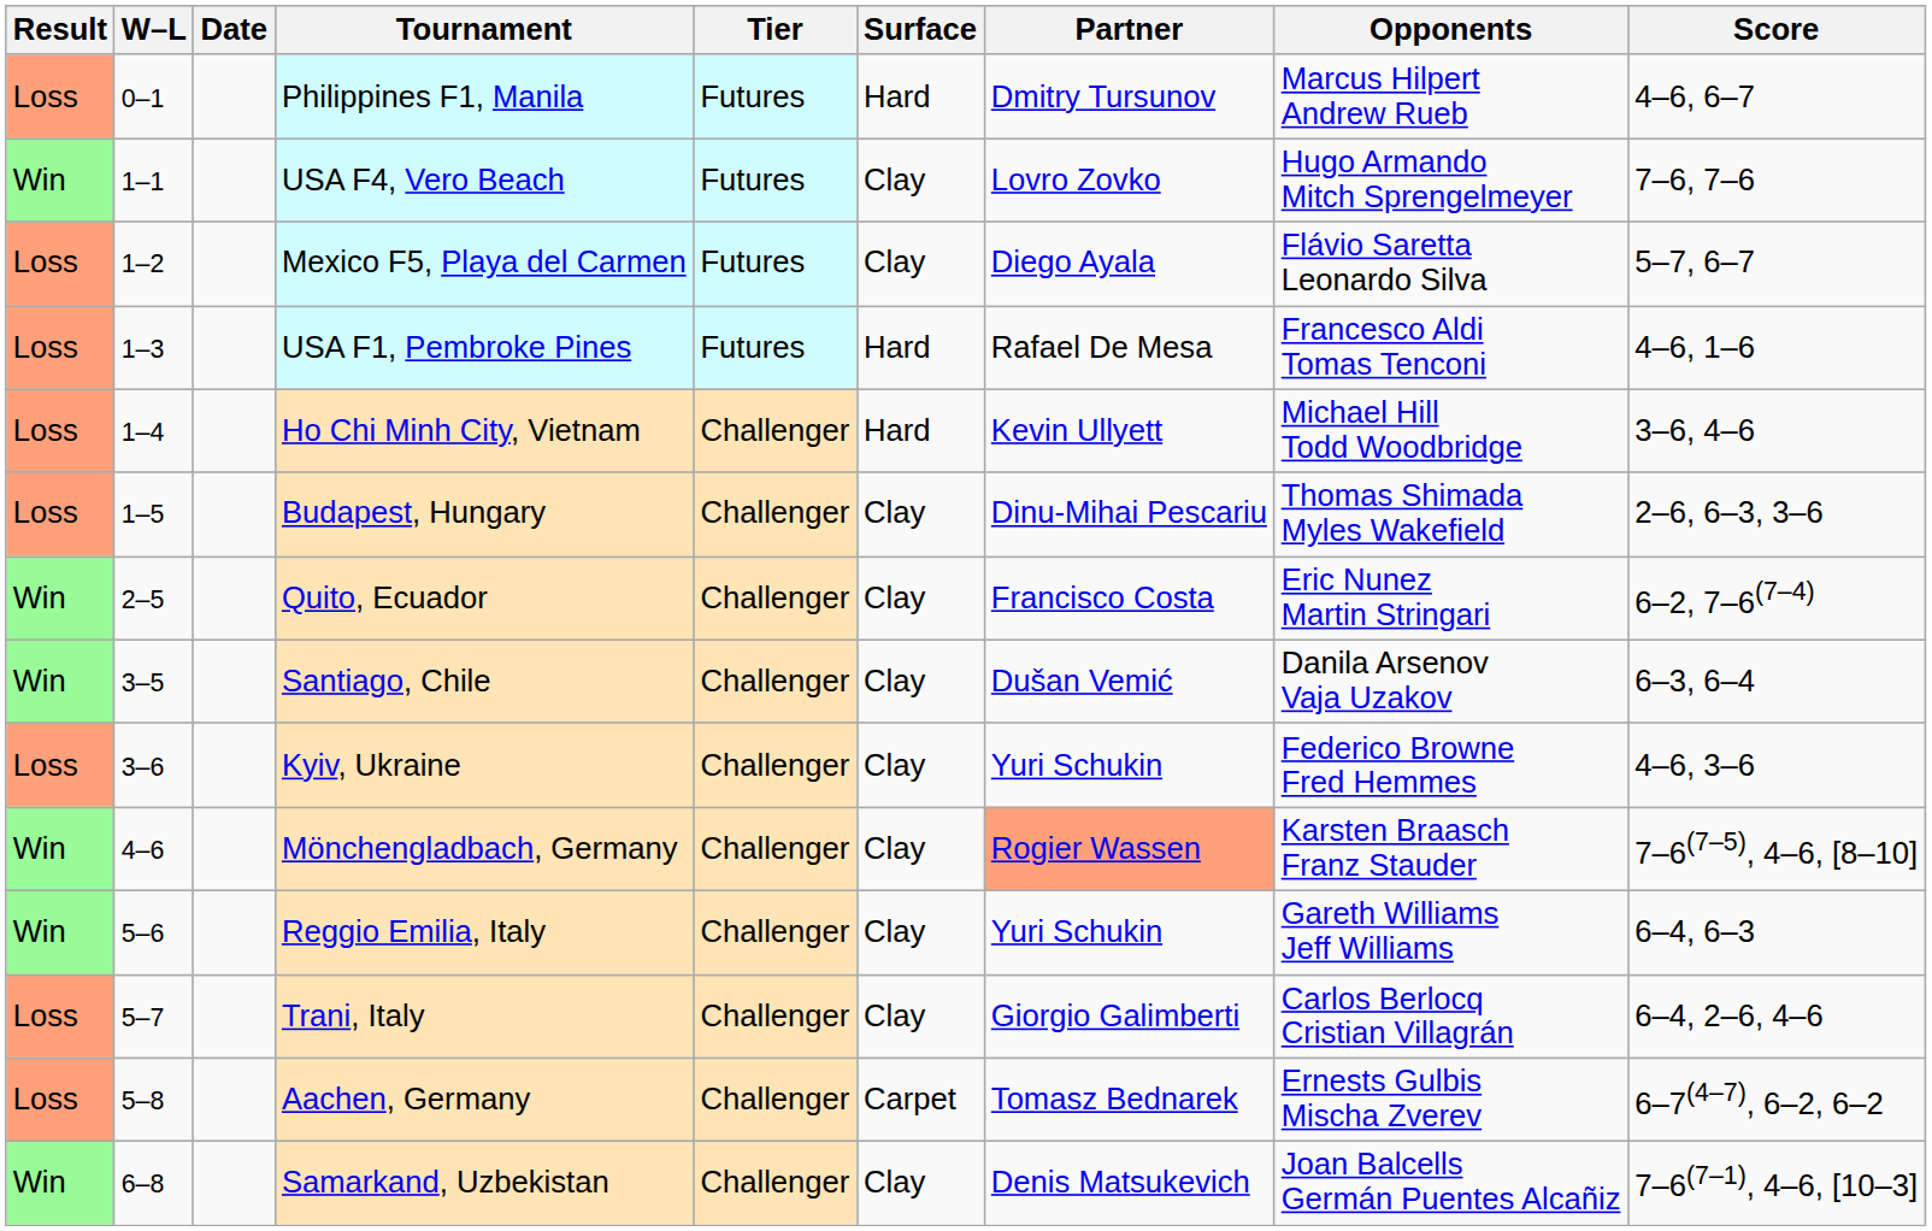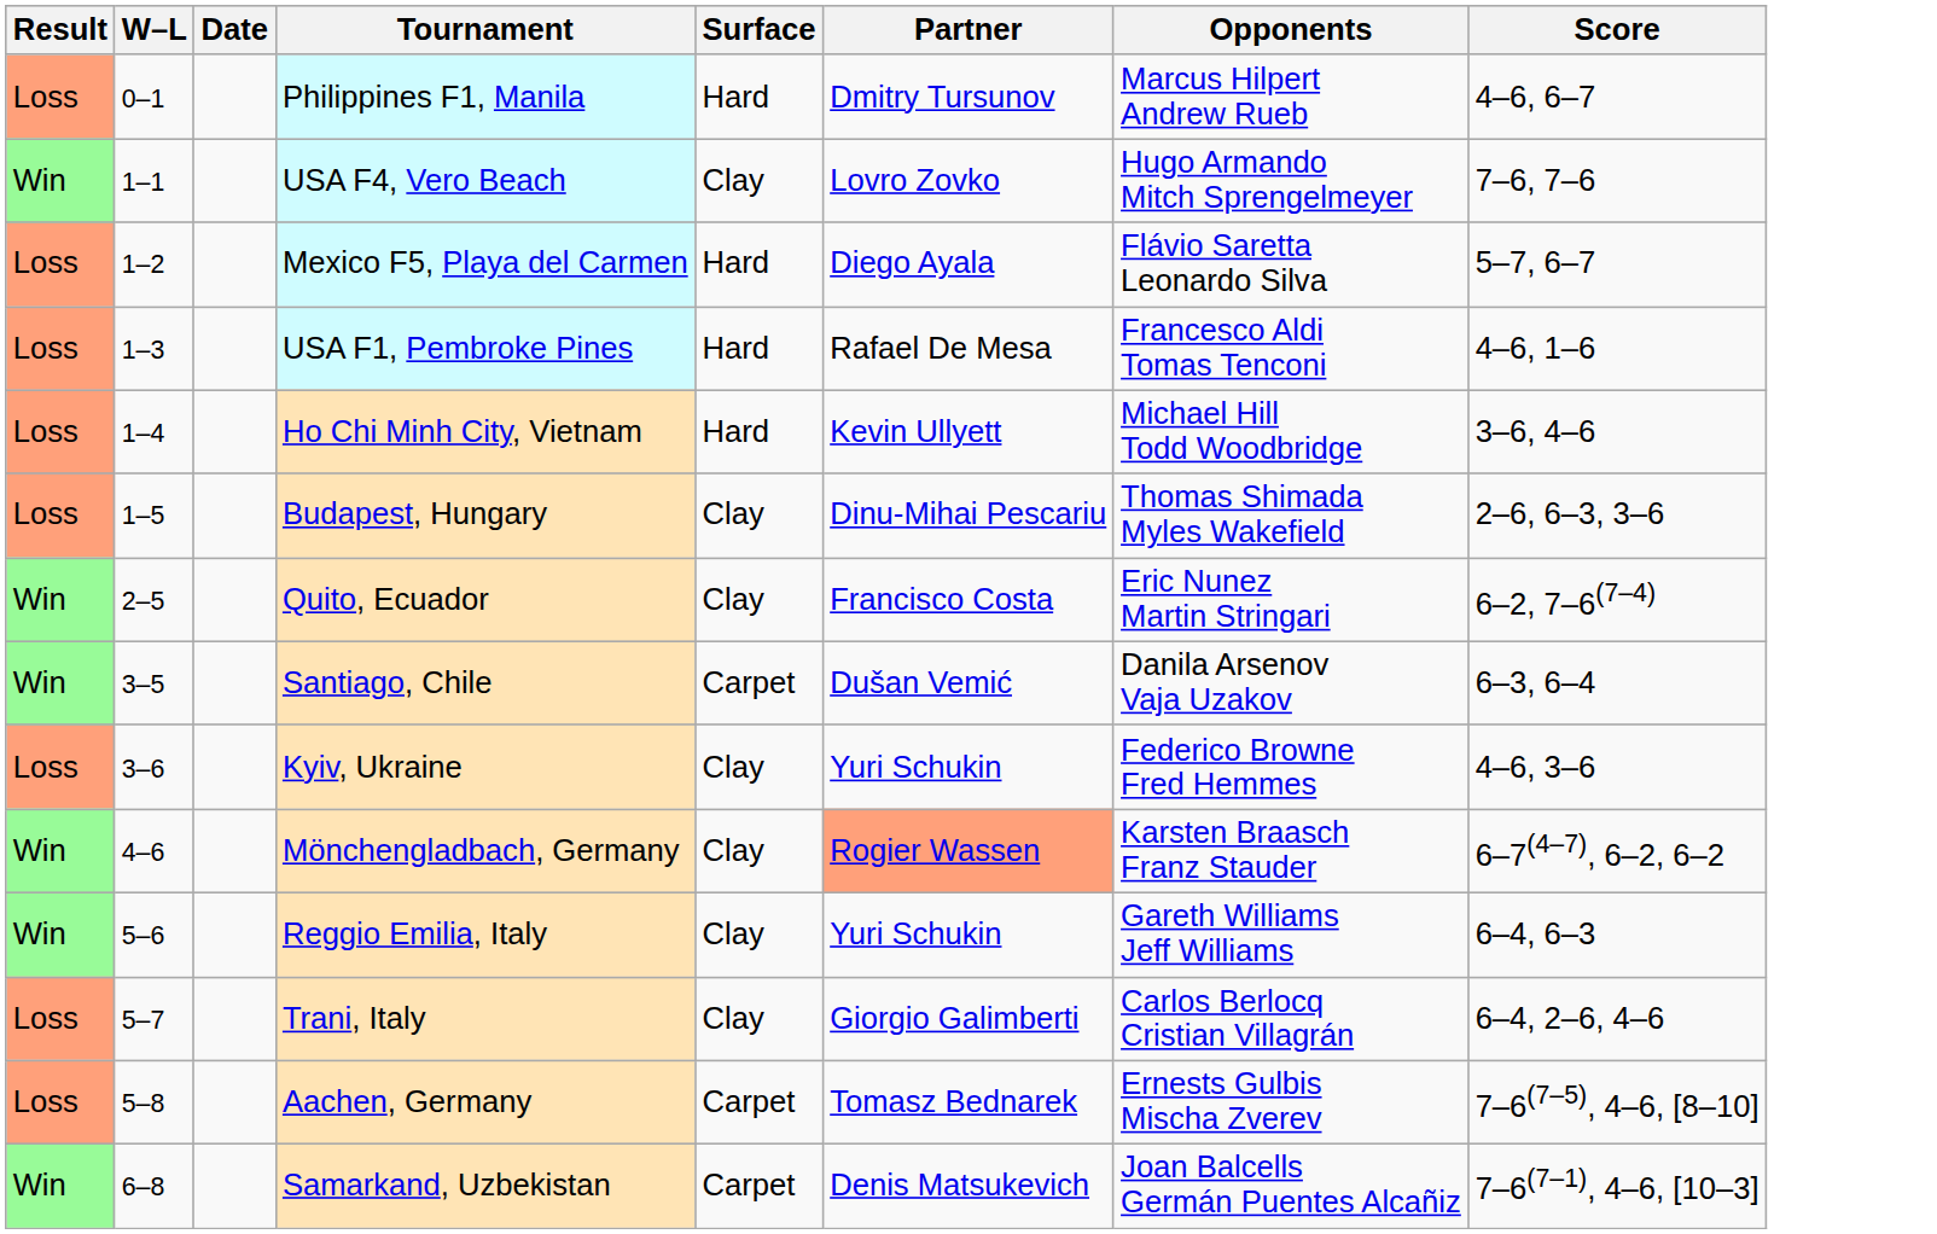 <table class="sortable wikitable">
 <tr>
 <th>Result</th>
 <th class="unsortable">W–L</th>
 <th>Date</th>
 <th>Tournament</th>
-<th>Tier</th>
 <th>Surface</th>
 <th>Partner</th>
 <th>Opponents</th>
 <th class="unsortable">Score</th>
 </tr>
 <tr>
 <td style="background:#ffa07a;">Loss</td>
 <td><small>0–1</small></td>
 <td></td>
 <td style="background:#cffcff;">Philippines F1, <a href='#'>Manila</a></td>
-<td style="background:#cffcff;">Futures</td>
 <td>Hard</td>
 <td> <a href='#'>Dmitry Tursunov</a></td>
 <td> <a href='#'>Marcus Hilpert</a> <br>  <a href='#'>Andrew Rueb</a></td>
 <td>4–6, 6–7</td>
 </tr>
 <tr>
 <td style="background:#98fb98;">Win</td>
 <td><small>1–1</small></td>
 <td></td>
 <td style="background:#cffcff;">USA F4, <a href='#'>Vero Beach</a></td>
-<td style="background:#cffcff;">Futures</td>
 <td>Clay</td>
 <td> <a href='#'>Lovro Zovko</a></td>
 <td> <a href='#'>Hugo Armando</a> <br>  <a href='#'>Mitch Sprengelmeyer</a></td>
 <td>7–6, 7–6</td>
 </tr>
 <tr>
 <td style="background:#ffa07a;">Loss</td>
 <td><small>1–2</small></td>
 <td></td>
 <td style="background:#cffcff;">Mexico F5, <a href='#'>Playa del Carmen</a></td>
-<td style="background:#cffcff;">Futures</td>
-<td>Clay</td>
+<td>Hard</td>
 <td> <a href='#'>Diego Ayala</a></td>
 <td> <a href='#'>Flávio Saretta</a> <br>  Leonardo Silva</td>
 <td>5–7, 6–7</td>
 </tr>
 <tr>
 <td style="background:#ffa07a;">Loss</td>
 <td><small>1–3</small></td>
 <td></td>
 <td style="background:#cffcff;">USA F1, <a href='#'>Pembroke Pines</a></td>
-<td style="background:#cffcff;">Futures</td>
 <td>Hard</td>
 <td> Rafael De Mesa</td>
 <td> <a href='#'>Francesco Aldi</a> <br>  <a href='#'>Tomas Tenconi</a></td>
 <td>4–6, 1–6</td>
 </tr>
 <tr>
 <td style="background:#ffa07a;">Loss</td>
 <td><small>1–4</small></td>
 <td></td>
 <td style="background:moccasin;"><a href='#'>Ho Chi Minh City</a>, Vietnam</td>
-<td style="background:moccasin;">Challenger</td>
 <td>Hard</td>
 <td> <a href='#'>Kevin Ullyett</a></td>
 <td> <a href='#'>Michael Hill</a> <br>  <a href='#'>Todd Woodbridge</a></td>
 <td>3–6, 4–6</td>
 </tr>
 <tr>
 <td style="background:#ffa07a;">Loss</td>
 <td><small>1–5</small></td>
 <td></td>
 <td style="background:moccasin;"><a href='#'>Budapest</a>, Hungary</td>
-<td style="background:moccasin;">Challenger</td>
 <td>Clay</td>
 <td> <a href='#'>Dinu-Mihai Pescariu</a></td>
 <td> <a href='#'>Thomas Shimada</a> <br>  <a href='#'>Myles Wakefield</a></td>
 <td>2–6, 6–3, 3–6</td>
 </tr>
 <tr>
 <td style="background:#98fb98;">Win</td>
 <td><small>2–5</small></td>
 <td></td>
 <td style="background:moccasin;"><a href='#'>Quito</a>, Ecuador</td>
-<td style="background:moccasin;">Challenger</td>
 <td>Clay</td>
 <td> <a href='#'>Francisco Costa</a></td>
 <td> <a href='#'>Eric Nunez</a> <br>  <a href='#'>Martin Stringari</a></td>
 <td>6–2, 7–6<sup>(7–4)</sup></td>
 </tr>
 <tr>
 <td style="background:#98fb98;">Win</td>
 <td><small>3–5</small></td>
 <td></td>
 <td style="background:moccasin;"><a href='#'>Santiago</a>, Chile</td>
-<td style="background:moccasin;">Challenger</td>
-<td>Clay</td>
+<td>Carpet</td>
 <td> <a href='#'>Dušan Vemić</a></td>
 <td> Danila Arsenov <br>  <a href='#'>Vaja Uzakov</a></td>
 <td>6–3, 6–4</td>
 </tr>
 <tr>
 <td style="background:#ffa07a;">Loss</td>
 <td><small>3–6</small></td>
 <td></td>
 <td style="background:moccasin;"><a href='#'>Kyiv</a>, Ukraine</td>
-<td style="background:moccasin;">Challenger</td>
 <td>Clay</td>
 <td> <a href='#'>Yuri Schukin</a></td>
 <td> <a href='#'>Federico Browne</a> <br>  <a href='#'>Fred Hemmes</a></td>
 <td>4–6, 3–6</td>
 </tr>
 <tr>
 <td style="background:#98fb98;">Win</td>
 <td><small>4–6</small></td>
 <td></td>
 <td style="background:moccasin;"><a href='#'>Mönchengladbach</a>, Germany</td>
-<td style="background:moccasin;">Challenger</td>
 <td>Clay</td>
 <td style="background: lightsalmon;"> <a href='#'>Rogier Wassen</a></td>
 <td> <a href='#'>Karsten Braasch</a> <br>  <a href='#'>Franz Stauder</a></td>
-<td>7–6<sup>(7–5)</sup>, 4–6, [8–10]</td>
+<td>6–7<sup>(4–7)</sup>, 6–2, 6–2</td>
 </tr>
 <tr>
 <td style="background:#98fb98;">Win</td>
 <td><small>5–6</small></td>
 <td></td>
 <td style="background:moccasin;"><a href='#'>Reggio Emilia</a>, Italy</td>
-<td style="background:moccasin;">Challenger</td>
 <td>Clay</td>
 <td> <a href='#'>Yuri Schukin</a></td>
 <td> <a href='#'>Gareth Williams</a> <br>  <a href='#'>Jeff Williams</a></td>
 <td>6–4, 6–3</td>
 </tr>
 <tr>
 <td style="background:#ffa07a;">Loss</td>
 <td><small>5–7</small></td>
 <td></td>
 <td style="background:moccasin;"><a href='#'>Trani</a>, Italy</td>
-<td style="background:moccasin;">Challenger</td>
 <td>Clay</td>
 <td> <a href='#'>Giorgio Galimberti</a></td>
 <td> <a href='#'>Carlos Berlocq</a> <br>  <a href='#'>Cristian Villagrán</a></td>
 <td>6–4, 2–6, 4–6</td>
 </tr>
 <tr>
 <td style="background:#ffa07a;">Loss</td>
 <td><small>5–8</small></td>
 <td></td>
 <td style="background:moccasin;"><a href='#'>Aachen</a>, Germany</td>
-<td style="background:moccasin;">Challenger</td>
 <td>Carpet</td>
 <td> <a href='#'>Tomasz Bednarek</a></td>
 <td> <a href='#'>Ernests Gulbis</a> <br>  <a href='#'>Mischa Zverev</a></td>
-<td>6–7<sup>(4–7)</sup>, 6–2, 6–2</td>
+<td>7–6<sup>(7–5)</sup>, 4–6, [8–10]</td>
 </tr>
 <tr>
 <td style="background:#98fb98;">Win</td>
 <td><small>6–8</small></td>
 <td></td>
 <td style="background:moccasin;"><a href='#'>Samarkand</a>, Uzbekistan</td>
-<td style="background:moccasin;">Challenger</td>
-<td>Clay</td>
+<td>Carpet</td>
 <td> <a href='#'>Denis Matsukevich</a></td>
 <td> <a href='#'>Joan Balcells</a> <br>  <a href='#'>Germán Puentes Alcañiz</a></td>
 <td>7–6<sup>(7–1)</sup>, 4–6, [10–3]</td>
 </tr>
 </table>
